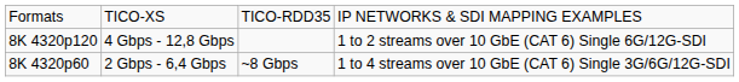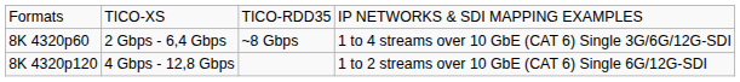 <table class="wikitable">
 <tr>
 <td>Formats</td>
 <td>TICO-XS</td>
 <td>TICO-RDD35</td>
 <td>IP NETWORKS & SDI MAPPING EXAMPLES</td>
 </tr>
 <tr>
+<td>8K 4320p60</td>
+<td>2 Gbps - 6,4 Gbps</td>
+<td>~8 Gbps</td>
+<td>1 to 4 streams over 10 GbE (CAT 6) Single 3G/6G/12G-SDI</td>
+</tr>
+<tr>
 <td>8K 4320p120</td>
 <td>4 Gbps - 12,8 Gbps</td>
 <td></td>
 <td>1 to 2 streams over 10 GbE (CAT 6) Single 6G/12G-SDI</td>
 </tr>
-<tr>
-<td>8K 4320p60</td>
-<td>2 Gbps - 6,4 Gbps</td>
-<td>~8 Gbps</td>
-<td>1 to 4 streams over 10 GbE (CAT 6) Single 3G/6G/12G-SDI</td>
-</tr>
 </table>
